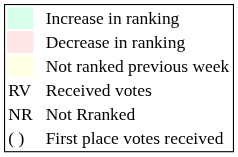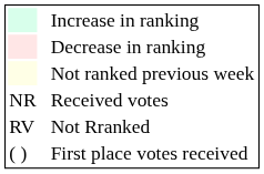 <table style="border:1px solid black;">
 <tr>
 <td style="background:#D8FFEB; width:20px;"></td>
 <td> </td>
 <td>Increase in ranking</td>
 </tr>
 <tr>
 <td style="background:#FFE6E6; width:20px;"></td>
 <td> </td>
 <td>Decrease in ranking</td>
 </tr>
 <tr>
 <td style="background:#FFFFE6; width:20px;"></td>
 <td> </td>
 <td>Not ranked previous week</td>
 </tr>
 <tr>
-<td>RV</td>
+<td>NR</td>
 <td> </td>
 <td>Received votes</td>
 </tr>
 <tr>
-<td>NR</td>
+<td>RV</td>
 <td> </td>
 <td>Not Rranked</td>
 </tr>
 <tr>
 <td>( )</td>
 <td> </td>
 <td>First place votes received</td>
 </tr>
 </table>
